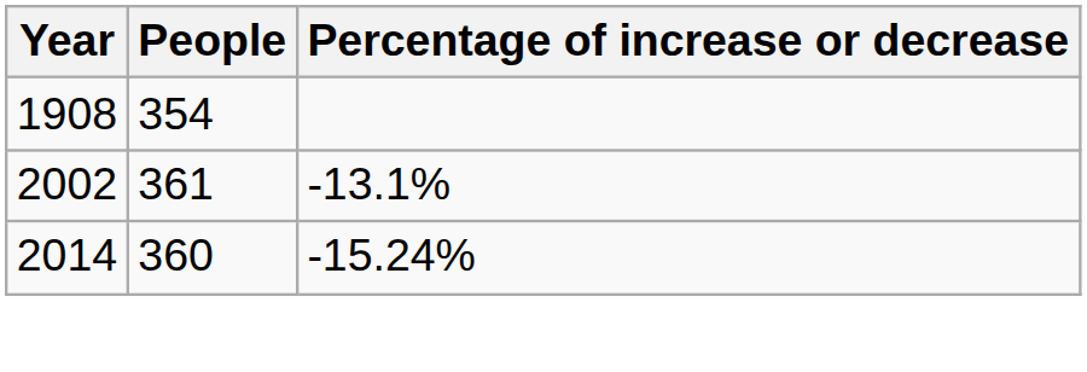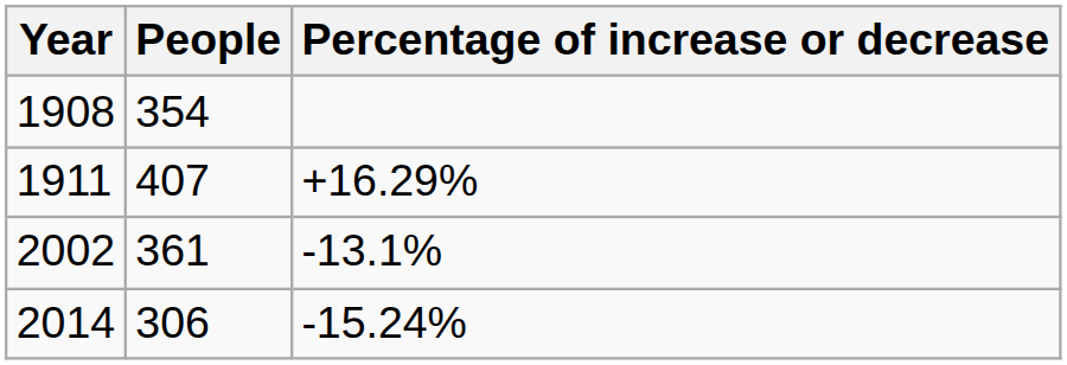 <table class="wikitable">
 <tr>
 <th>Year</th>
 <th>People</th>
 <th>Percentage of increase or decrease</th>
 </tr>
 <tr>
 <td>1908</td>
 <td>354</td>
 <td></td>
 </tr>
 <tr>
+<td>1911</td>
+<td>407</td>
+<td>+16.29%</td>
+</tr>
+<tr>
 <td>2002</td>
 <td>361</td>
 <td>-13.1%</td>
 </tr>
 <tr>
 <td>2014</td>
-<td>360</td>
+<td>306</td>
 <td>-15.24%</td>
 </tr>
 </table>
